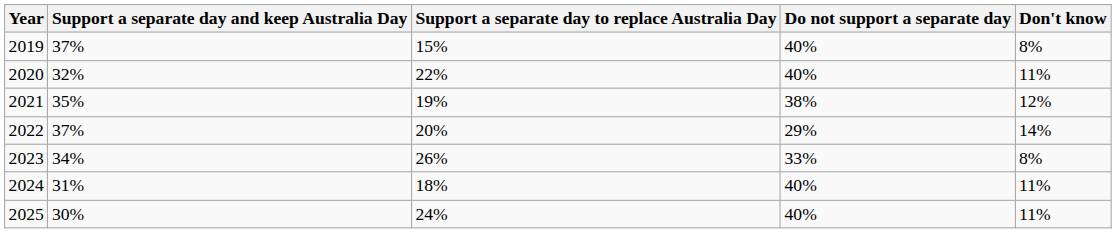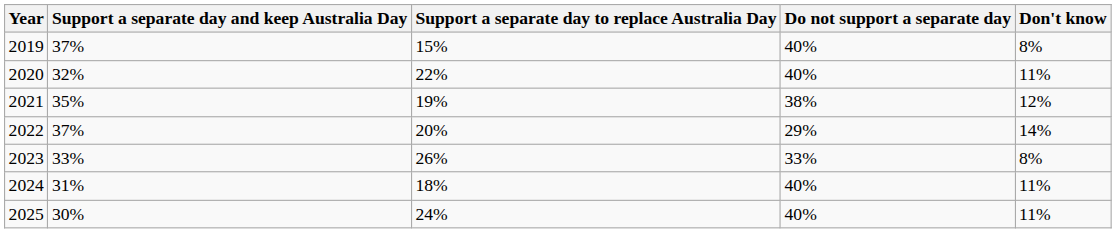 <table class="wikitable">
 <tr>
 <th>Year</th>
 <th>Support a separate day and keep Australia Day</th>
 <th>Support a separate day to replace Australia Day</th>
 <th>Do not support a separate day</th>
 <th>Don't know</th>
 </tr>
 <tr>
 <td>2019</td>
 <td>37%</td>
 <td>15%</td>
 <td>40%</td>
 <td>8%</td>
 </tr>
 <tr>
 <td>2020</td>
 <td>32%</td>
 <td>22%</td>
 <td>40%</td>
 <td>11%</td>
 </tr>
 <tr>
 <td>2021</td>
 <td>35%</td>
 <td>19%</td>
 <td>38%</td>
 <td>12%</td>
 </tr>
 <tr>
 <td>2022</td>
 <td>37%</td>
 <td>20%</td>
 <td>29%</td>
 <td>14%</td>
 </tr>
 <tr>
 <td>2023</td>
-<td>34%</td>
+<td>33%</td>
 <td>26%</td>
 <td>33%</td>
 <td>8%</td>
 </tr>
 <tr>
 <td>2024</td>
 <td>31%</td>
 <td>18%</td>
 <td>40%</td>
 <td>11%</td>
 </tr>
 <tr>
 <td>2025</td>
 <td>30%</td>
 <td>24%</td>
 <td>40%</td>
 <td>11%</td>
 </tr>
 </table>
